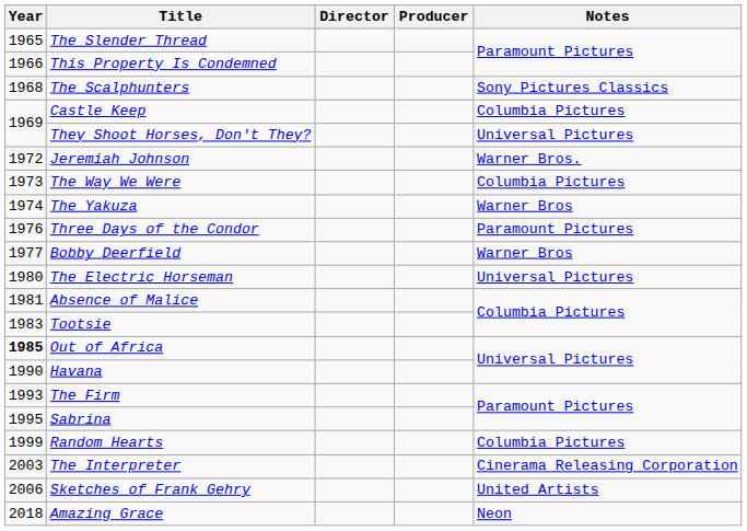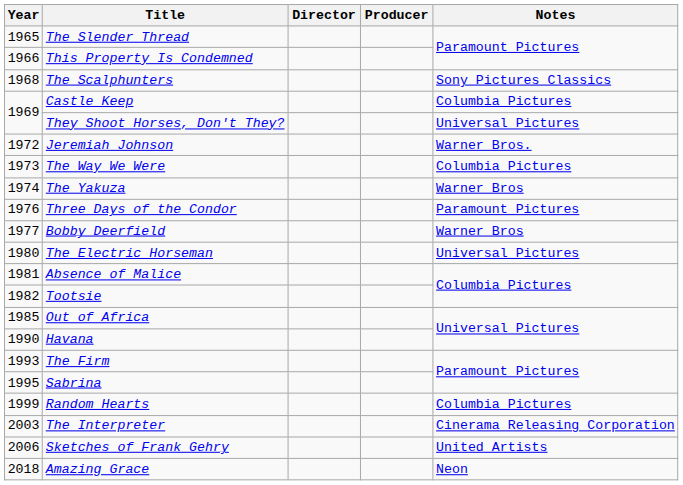 <table class="wikitable">
 <tr>
 <th>Year</th>
 <th>Title</th>
 <th width=65>Director</th>
 <th width=65>Producer</th>
 <th>Notes</th>
 </tr>
 <tr>
 <td>1965</td>
 <td><em><a href='#'>The Slender Thread</a></em></td>
 <td></td>
 <td></td>
 <td rowspan=2><a href='#'>Paramount Pictures</a></td>
 </tr>
 <tr>
 <td>1966</td>
 <td><em><a href='#'>This Property Is Condemned</a></em></td>
 <td></td>
 <td></td>
 </tr>
 <tr>
 <td>1968</td>
 <td><em><a href='#'>The Scalphunters</a></em></td>
 <td></td>
 <td></td>
 <td><a href='#'>Sony Pictures Classics</a></td>
 </tr>
 <tr>
 <td rowspan="2">1969</td>
 <td><em><a href='#'>Castle Keep</a></em></td>
 <td></td>
 <td></td>
 <td><a href='#'>Columbia Pictures</a></td>
 </tr>
 <tr>
 <td><em><a href='#'>They Shoot Horses, Don't They?</a></em></td>
 <td></td>
 <td></td>
 <td><a href='#'>Universal Pictures</a></td>
 </tr>
 <tr>
 <td>1972</td>
 <td><em><a href='#'>Jeremiah Johnson</a></em></td>
 <td></td>
 <td></td>
 <td><a href='#'>Warner Bros.</a></td>
 </tr>
 <tr>
 <td>1973</td>
 <td><em><a href='#'>The Way We Were</a></em></td>
 <td></td>
 <td></td>
 <td><a href='#'>Columbia Pictures</a></td>
 </tr>
 <tr>
 <td>1974</td>
 <td><em><a href='#'>The Yakuza</a></em></td>
 <td></td>
 <td></td>
 <td><a href='#'>Warner Bros</a></td>
 </tr>
 <tr>
 <td>1976</td>
 <td><em><a href='#'>Three Days of the Condor</a></em></td>
 <td></td>
 <td></td>
 <td><a href='#'>Paramount Pictures</a></td>
 </tr>
 <tr>
 <td>1977</td>
 <td><em><a href='#'>Bobby Deerfield</a></em></td>
 <td></td>
 <td></td>
 <td><a href='#'>Warner Bros</a></td>
 </tr>
 <tr>
 <td>1980</td>
 <td><em><a href='#'>The Electric Horseman</a></em></td>
 <td></td>
 <td></td>
 <td><a href='#'>Universal Pictures</a></td>
 </tr>
 <tr>
 <td>1981</td>
 <td><em><a href='#'>Absence of Malice</a></em></td>
 <td></td>
 <td></td>
 <td rowspan=2><a href='#'>Columbia Pictures</a></td>
 </tr>
 <tr>
-<td>1983</td>
+<td>1982</td>
 <td><em><a href='#'>Tootsie</a></em></td>
 <td></td>
 <td></td>
 </tr>
 <tr>
-<td><strong>1985</strong></td>
+<td>1985</td>
 <td><em><a href='#'>Out of Africa</a></em></td>
 <td></td>
 <td></td>
 <td rowspan=2><a href='#'>Universal Pictures</a></td>
 </tr>
 <tr>
 <td>1990</td>
 <td><em><a href='#'>Havana</a></em></td>
 <td></td>
 <td></td>
 </tr>
 <tr>
 <td>1993</td>
 <td><em><a href='#'>The Firm</a></em></td>
 <td></td>
 <td></td>
 <td rowspan=2><a href='#'>Paramount Pictures</a></td>
 </tr>
 <tr>
 <td>1995</td>
 <td><em><a href='#'>Sabrina</a></em></td>
 <td></td>
 <td></td>
 </tr>
 <tr>
 <td>1999</td>
 <td><em><a href='#'>Random Hearts</a></em></td>
 <td></td>
 <td></td>
 <td><a href='#'>Columbia Pictures</a></td>
 </tr>
 <tr>
 <td>2003</td>
 <td><em><a href='#'>The Interpreter</a></em></td>
 <td></td>
 <td></td>
 <td><a href='#'>Cinerama Releasing Corporation</a></td>
 </tr>
 <tr>
 <td>2006</td>
 <td><em><a href='#'>Sketches of Frank Gehry</a></em></td>
 <td></td>
 <td></td>
 <td><a href='#'>United Artists</a></td>
 </tr>
 <tr>
 <td>2018</td>
 <td><em><a href='#'>Amazing Grace</a></em></td>
 <td></td>
 <td></td>
 <td><a href='#'>Neon</a></td>
 </tr>
 </table>
